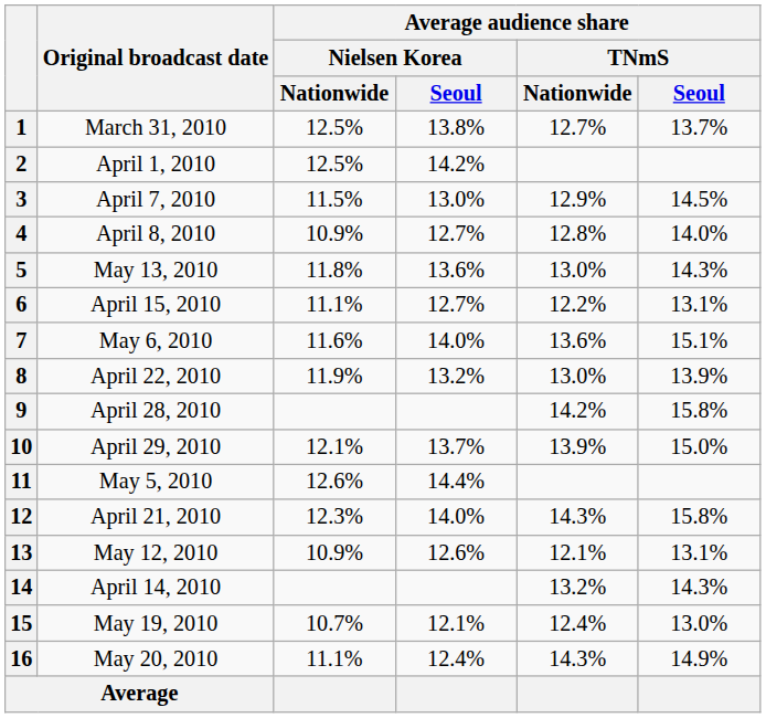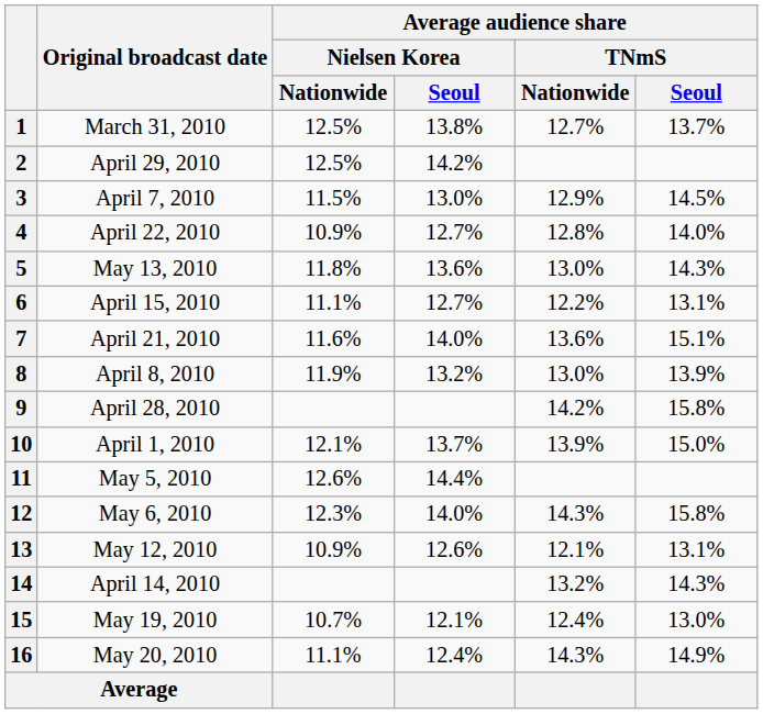 <table class=wikitable style="text-align:center">
 <tr>
 <th rowspan="3"></th>
 <th rowspan="3">Original broadcast date</th>
 <th colspan="4">Average audience share</th>
 </tr>
 <tr>
 <th colspan="2">Nielsen Korea</th>
 <th colspan="2">TNmS</th>
 </tr>
 <tr>
 <th width="80">Nationwide</th>
 <th width="80"><a href='#'>Seoul</a></th>
 <th width="80">Nationwide</th>
 <th width="80"><a href='#'>Seoul</a></th>
 </tr>
 <tr>
 <th>1</th>
 <td>March 31, 2010</td>
 <td>12.5%</td>
 <td>13.8%</td>
 <td>12.7%</td>
 <td>13.7%</td>
 </tr>
 <tr>
 <th>2</th>
-<td>April 1, 2010</td>
+<td>April 29, 2010</td>
 <td>12.5%</td>
 <td>14.2%</td>
 <td><strong></strong></td>
 <td><strong></strong></td>
 </tr>
 <tr>
 <th>3</th>
 <td>April 7, 2010</td>
 <td>11.5%</td>
 <td>13.0%</td>
 <td>12.9%</td>
 <td>14.5%</td>
 </tr>
 <tr>
 <th>4</th>
-<td>April 8, 2010</td>
+<td>April 22, 2010</td>
 <td>10.9%</td>
 <td>12.7%</td>
 <td>12.8%</td>
 <td>14.0%</td>
 </tr>
 <tr>
 <th>5</th>
 <td>May 13, 2010</td>
 <td>11.8%</td>
 <td>13.6%</td>
 <td>13.0%</td>
 <td>14.3%</td>
 </tr>
 <tr>
 <th>6</th>
 <td>April 15, 2010</td>
 <td>11.1%</td>
 <td>12.7%</td>
 <td>12.2%</td>
 <td>13.1%</td>
 </tr>
 <tr>
 <th>7</th>
-<td>May 6, 2010</td>
+<td>April 21, 2010</td>
 <td>11.6%</td>
 <td>14.0%</td>
 <td>13.6%</td>
 <td>15.1%</td>
 </tr>
 <tr>
 <th>8</th>
-<td>April 22, 2010</td>
+<td>April 8, 2010</td>
 <td>11.9%</td>
 <td>13.2%</td>
 <td>13.0%</td>
 <td>13.9%</td>
 </tr>
 <tr>
 <th>9</th>
 <td>April 28, 2010</td>
 <td><strong></strong></td>
 <td><strong></strong></td>
 <td>14.2%</td>
 <td>15.8%</td>
 </tr>
 <tr>
 <th>10</th>
-<td>April 29, 2010</td>
+<td>April 1, 2010</td>
 <td>12.1%</td>
 <td>13.7%</td>
 <td>13.9%</td>
 <td>15.0%</td>
 </tr>
 <tr>
 <th>11</th>
 <td>May 5, 2010</td>
 <td>12.6%</td>
 <td>14.4%</td>
 <td><strong></strong></td>
 <td><strong></strong></td>
 </tr>
 <tr>
 <th>12</th>
-<td>April 21, 2010</td>
+<td>May 6, 2010</td>
 <td>12.3%</td>
 <td>14.0%</td>
 <td>14.3%</td>
 <td>15.8%</td>
 </tr>
 <tr>
 <th>13</th>
 <td>May 12, 2010</td>
 <td>10.9%</td>
 <td>12.6%</td>
 <td>12.1%</td>
 <td>13.1%</td>
 </tr>
 <tr>
 <th>14</th>
 <td>April 14, 2010</td>
 <td><strong></strong></td>
 <td><strong></strong></td>
 <td>13.2%</td>
 <td>14.3%</td>
 </tr>
 <tr>
 <th>15</th>
 <td>May 19, 2010</td>
 <td>10.7%</td>
 <td>12.1%</td>
 <td>12.4%</td>
 <td>13.0%</td>
 </tr>
 <tr>
 <th>16</th>
 <td>May 20, 2010</td>
 <td>11.1%</td>
 <td>12.4%</td>
 <td>14.3%</td>
 <td>14.9%</td>
 </tr>
 <tr>
 <th colspan="2">Average</th>
 <th></th>
 <th></th>
 <th></th>
 <th></th>
 </tr>
 </table>
